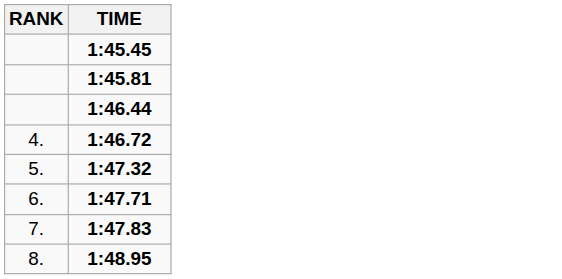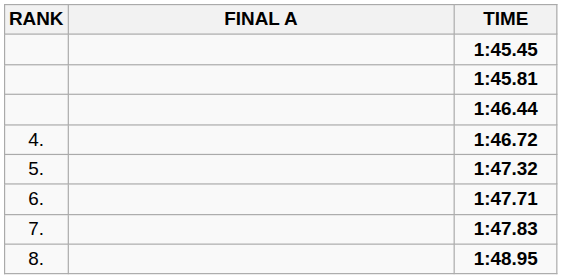 <table class="wikitable">
 <tr>
 <th>RANK</th>
+<th style="width: 20em">FINAL A</th>
 <th style="width: 5em">TIME</th>
 </tr>
 <tr>
 <td align="center"></td>
+<td></td>
 <td align="center"><strong>1:45.45</strong></td>
 </tr>
 <tr>
 <td align="center"></td>
+<td></td>
 <td align="center"><strong>1:45.81</strong></td>
 </tr>
 <tr>
 <td align="center"></td>
+<td></td>
 <td align="center"><strong>1:46.44</strong></td>
 </tr>
 <tr>
 <td align="center">4.</td>
+<td></td>
 <td align="center"><strong>1:46.72</strong></td>
 </tr>
 <tr>
 <td align="center">5.</td>
+<td></td>
 <td align="center"><strong>1:47.32</strong></td>
 </tr>
 <tr>
 <td align="center">6.</td>
+<td></td>
 <td align="center"><strong>1:47.71</strong></td>
 </tr>
 <tr>
 <td align="center">7.</td>
+<td></td>
 <td align="center"><strong>1:47.83</strong></td>
 </tr>
 <tr>
 <td align="center">8.</td>
+<td></td>
 <td align="center"><strong>1:48.95</strong></td>
 </tr>
 </table>
